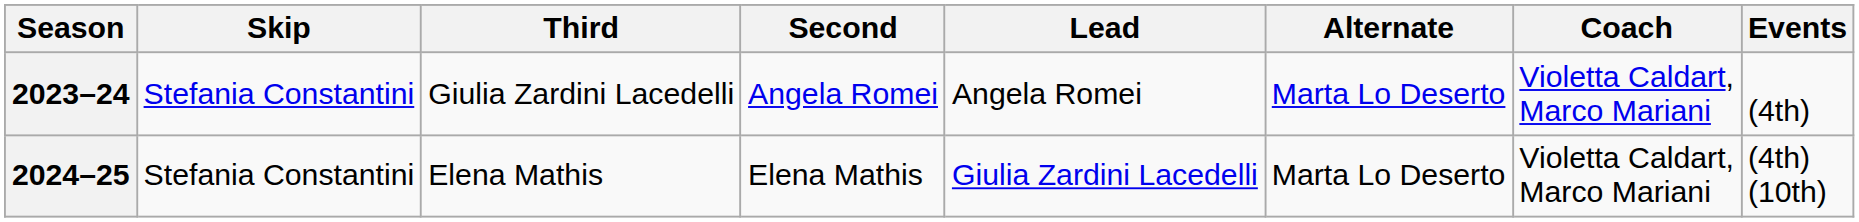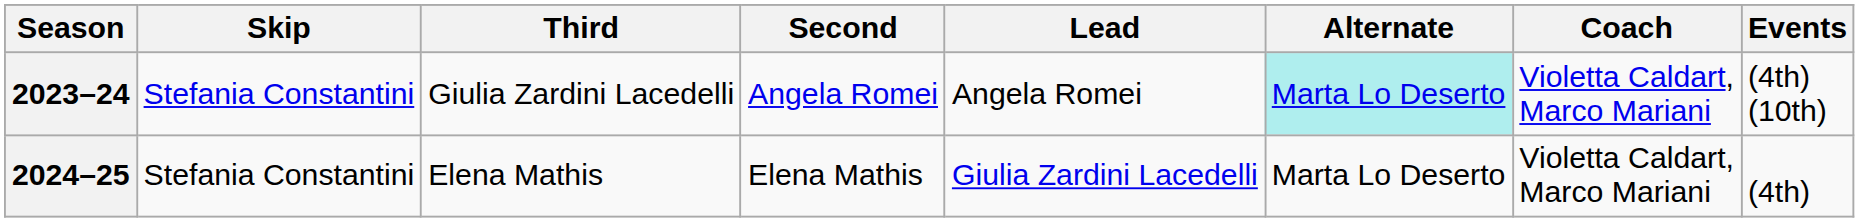 <table class="wikitable">
 <tr>
 <th scope="col">Season</th>
 <th scope="col">Skip</th>
 <th scope="col">Third</th>
 <th scope="col">Second</th>
 <th scope="col">Lead</th>
 <th scope="col">Alternate</th>
 <th scope="col">Coach</th>
 <th scope="col">Events</th>
 </tr>
 <tr>
 <th scope="row">2023–24</th>
 <td><a href='#'>Stefania Constantini</a></td>
 <td>Giulia Zardini Lacedelli</td>
 <td><a href='#'>Angela Romei</a></td>
 <td>Angela Romei</td>
-<td><a href='#'>Marta Lo Deserto</a></td>
+<td style="background: paleturquoise;"><a href='#'>Marta Lo Deserto</a></td>
 <td><a href='#'>Violetta Caldart</a>,<br><a href='#'>Marco Mariani</a></td>
-<td>  <br>  (4th)</td>
+<td> (4th) <br>  (10th)</td>
 </tr>
 <tr>
 <th scope="row">2024–25</th>
 <td>Stefania Constantini</td>
 <td>Elena Mathis</td>
 <td>Elena Mathis</td>
 <td><a href='#'>Giulia Zardini Lacedelli</a></td>
 <td>Marta Lo Deserto</td>
 <td>Violetta Caldart, <br> Marco Mariani</td>
-<td> (4th) <br>  (10th)</td>
+<td>  <br>  (4th)</td>
 </tr>
 </table>
